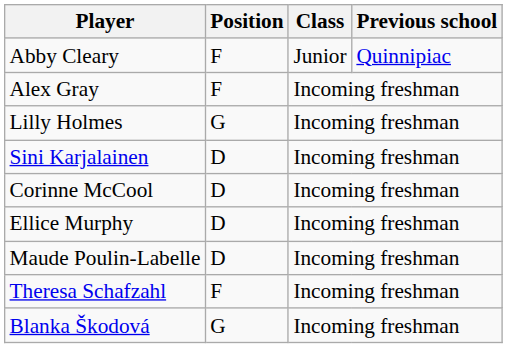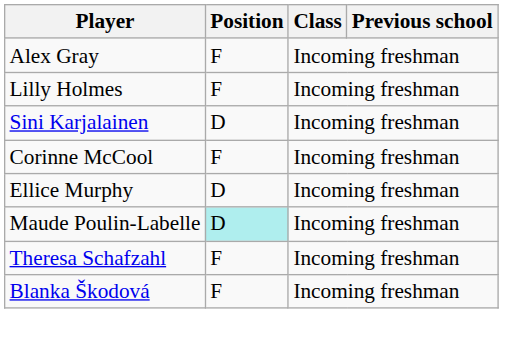 <table class="wikitable">
 <tr>
 <th>Player</th>
 <th>Position</th>
 <th>Class</th>
 <th>Previous school</th>
 </tr>
 <tr>
-<td>Abby Cleary</td>
-<td>F</td>
-<td>Junior</td>
-<td><a href='#'>Quinnipiac</a></td>
-</tr>
-<tr>
 <td>Alex Gray</td>
 <td>F</td>
 <td colspan="2">Incoming freshman</td>
 </tr>
 <tr>
 <td>Lilly Holmes</td>
-<td>G</td>
+<td>F</td>
 <td colspan="2">Incoming freshman</td>
 </tr>
 <tr>
 <td><a href='#'>Sini Karjalainen</a></td>
 <td>D</td>
 <td colspan="2">Incoming freshman</td>
 </tr>
 <tr>
 <td>Corinne McCool</td>
-<td>D</td>
+<td>F</td>
 <td colspan="2">Incoming freshman</td>
 </tr>
 <tr>
 <td>Ellice Murphy</td>
 <td>D</td>
 <td colspan="2">Incoming freshman</td>
 </tr>
 <tr>
 <td>Maude Poulin-Labelle</td>
-<td>D</td>
+<td style="background: paleturquoise;">D</td>
 <td colspan="2">Incoming freshman</td>
 </tr>
 <tr>
 <td><a href='#'>Theresa Schafzahl</a></td>
 <td>F</td>
 <td colspan="2">Incoming freshman</td>
 </tr>
 <tr>
 <td><a href='#'>Blanka Škodová</a></td>
-<td>G</td>
+<td>F</td>
 <td colspan="2">Incoming freshman</td>
 </tr>
 </table>
